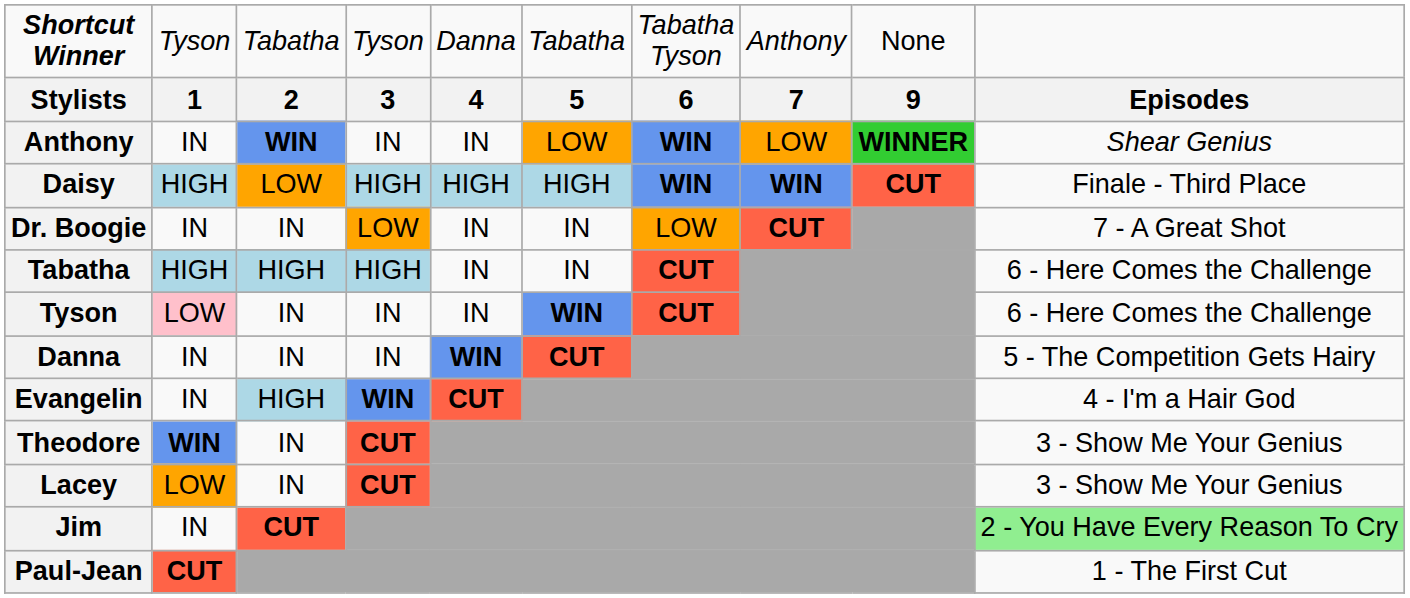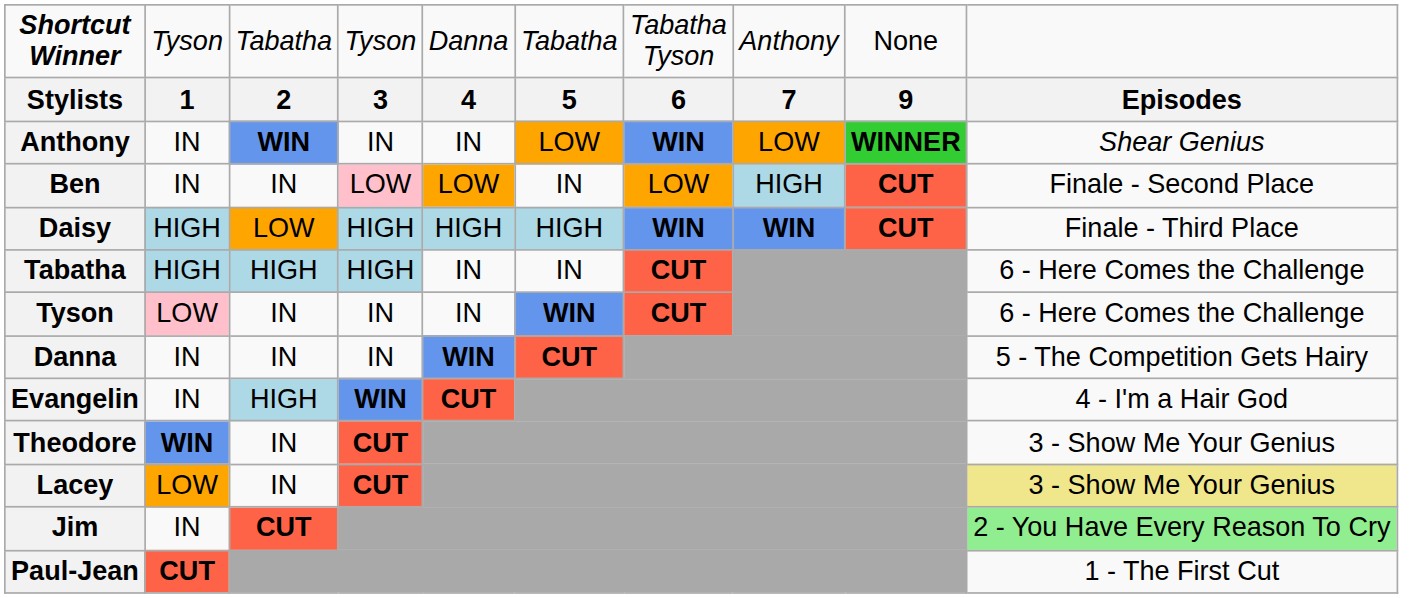 <table class="wikitable" style="text-align:center">
 <tr>
 <td><strong><em>Shortcut</em></strong><br><strong><em>Winner</em></strong></td>
 <td><em>Tyson</em></td>
 <td><em>Tabatha</em></td>
 <td><em>Tyson</em></td>
 <td><em>Danna</em></td>
 <td><em>Tabatha</em></td>
 <td><em>Tabatha</em><br><em>Tyson</em></td>
 <td><em>Anthony</em></td>
 <td>None</td>
 </tr>
 <tr>
 <th>Stylists</th>
 <th>1</th>
 <th>2</th>
 <th>3</th>
 <th>4</th>
 <th>5</th>
 <th>6</th>
 <th>7</th>
 <th>9</th>
 <th>Episodes</th>
 </tr>
 <tr>
 <th>Anthony</th>
 <td>IN</td>
 <td style="background:cornflowerblue;"><strong>WIN</strong></td>
 <td>IN</td>
 <td>IN</td>
 <td style="background:orange;">LOW</td>
 <td style="background:cornflowerblue;"><strong>WIN</strong></td>
 <td style="background:orange;">LOW</td>
 <td style="background:limegreen;"><strong>WINNER</strong></td>
 <td><em>Shear Genius</em></td>
 </tr>
 <tr>
+<th>Ben</th>
+<td>IN</td>
+<td>IN</td>
+<td style="background:pink;">LOW</td>
+<td style="background:orange;">LOW</td>
+<td>IN</td>
+<td style="background:orange;">LOW</td>
+<td style="background:lightblue;">HIGH</td>
+<td style="background:tomato;"><strong>CUT</strong></td>
+<td>Finale - Second Place</td>
+</tr>
+<tr>
 <th>Daisy</th>
 <td style="background:lightblue;">HIGH</td>
 <td style="background:orange;">LOW</td>
 <td style="background:lightblue;">HIGH</td>
 <td style="background:lightblue;">HIGH</td>
 <td style="background:lightblue;">HIGH</td>
 <td style="background:cornflowerblue;"><strong>WIN</strong></td>
 <td style="background:cornflowerblue;"><strong>WIN</strong></td>
 <td style="background:tomato;"><strong>CUT</strong></td>
 <td>Finale - Third Place</td>
-</tr>
-<tr>
-<th>Dr. Boogie</th>
-<td>IN</td>
-<td>IN</td>
-<td style="background:orange;">LOW</td>
-<td>IN</td>
-<td>IN</td>
-<td style="background:orange;">LOW</td>
-<td style="background:tomato;"><strong>CUT</strong></td>
-<td style="background:darkgrey;"></td>
-<td>7 - A Great Shot</td>
 </tr>
 <tr>
 <th>Tabatha</th>
 <td style="background:lightblue;">HIGH</td>
 <td style="background:lightblue;">HIGH</td>
 <td style="background:lightblue;">HIGH</td>
 <td>IN</td>
 <td>IN</td>
 <td style="background:tomato;"><strong>CUT</strong></td>
 <td COLSPAN=2 style="background:darkgrey;"></td>
 <td>6 - Here Comes the Challenge</td>
 </tr>
 <tr>
 <th>Tyson</th>
 <td style="background:pink;">LOW</td>
 <td>IN</td>
 <td>IN</td>
 <td>IN</td>
 <td style="background:cornflowerblue;"><strong>WIN</strong></td>
 <td style="background:tomato;"><strong>CUT</strong></td>
 <td COLSPAN=2 style="background:darkgrey;"></td>
 <td>6 - Here Comes the Challenge</td>
 </tr>
 <tr>
 <th>Danna</th>
 <td>IN</td>
 <td>IN</td>
 <td>IN</td>
 <td style="background:cornflowerblue;"><strong>WIN</strong></td>
 <td style="background:tomato;"><strong>CUT</strong></td>
 <td COLSPAN=3 style="background:darkgrey;"></td>
 <td>5 - The Competition Gets Hairy</td>
 </tr>
 <tr>
 <th>Evangelin</th>
 <td>IN</td>
 <td style="background:lightblue;">HIGH</td>
 <td style="background:cornflowerblue;"><strong>WIN</strong></td>
 <td style="background:tomato;"><strong>CUT</strong></td>
 <td COLSPAN=4 style="background:darkgrey;"></td>
 <td>4 - I'm a Hair God</td>
 </tr>
 <tr>
 <th>Theodore</th>
 <td style="background:cornflowerblue;"><strong>WIN</strong></td>
 <td>IN</td>
 <td style="background:tomato;"><strong>CUT</strong></td>
 <td COLSPAN=5 style="background:darkgrey;"></td>
 <td>3 - Show Me Your Genius</td>
 </tr>
 <tr>
 <th>Lacey</th>
 <td style="background:orange;">LOW</td>
 <td>IN</td>
 <td style="background:tomato;"><strong>CUT</strong></td>
 <td COLSPAN=5 style="background:darkgrey;"></td>
-<td>3 - Show Me Your Genius</td>
+<td style="background: khaki;">3 - Show Me Your Genius</td>
 </tr>
 <tr>
 <th>Jim</th>
 <td>IN</td>
 <td style="background:tomato;"><strong>CUT</strong></td>
 <td COLSPAN=6 style="background:darkgrey;"></td>
 <td style="background: lightgreen;">2 - You Have Every Reason To Cry</td>
 </tr>
 <tr>
 <th>Paul-Jean</th>
 <td style="background:tomato;"><strong>CUT</strong></td>
 <td COLSPAN=7 style="background:darkgrey;"></td>
 <td>1 - The First Cut</td>
 </tr>
 </table>
